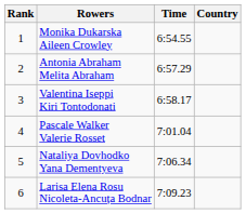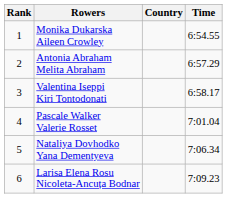 <table class="wikitable" style="text-align:center">
 <tr>
 <th>Rank</th>
 <th>Rowers</th>
+<th>Country</th>
 <th>Time</th>
-<th>Country</th>
 </tr>
 <tr>
 <td>1</td>
 <td align="left"><a href='#'>Monika Dukarska</a><br><a href='#'>Aileen Crowley</a></td>
+<td align="left"></td>
 <td>6:54.55</td>
-<td align="left"></td>
 </tr>
 <tr>
 <td>2</td>
 <td align="left"><a href='#'>Antonia Abraham</a><br><a href='#'>Melita Abraham</a></td>
+<td align="left"></td>
 <td>6:57.29</td>
-<td align="left"></td>
 </tr>
 <tr>
 <td>3</td>
 <td align="left"><a href='#'>Valentina Iseppi</a><br><a href='#'>Kiri Tontodonati</a></td>
+<td align="left"></td>
 <td>6:58.17</td>
-<td align="left"></td>
 </tr>
 <tr>
 <td>4</td>
 <td align="left"><a href='#'>Pascale Walker</a><br><a href='#'>Valerie Rosset</a></td>
+<td align="left"></td>
 <td>7:01.04</td>
-<td align="left"></td>
 </tr>
 <tr>
 <td>5</td>
 <td align="left"><a href='#'>Nataliya Dovhodko</a><br><a href='#'>Yana Dementyeva</a></td>
+<td align="left"></td>
 <td>7:06.34</td>
-<td align="left"></td>
 </tr>
 <tr>
 <td>6</td>
 <td align="left"><a href='#'>Larisa Elena Rosu</a><br><a href='#'>Nicoleta-Ancuța Bodnar</a></td>
+<td align="left"></td>
 <td>7:09.23</td>
-<td align="left"></td>
 </tr>
 </table>
